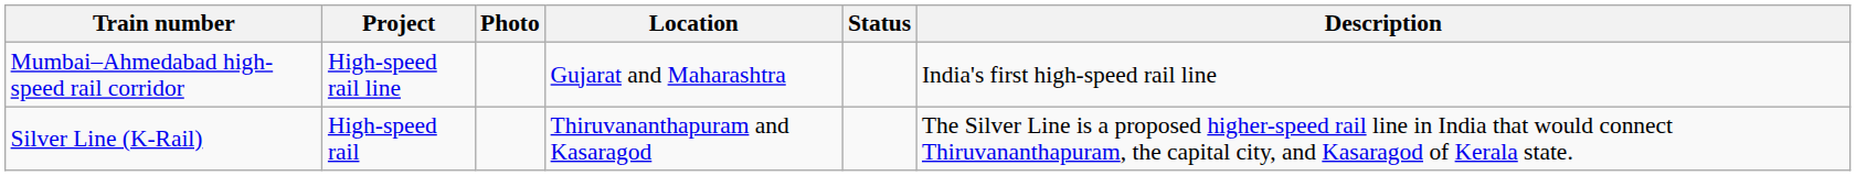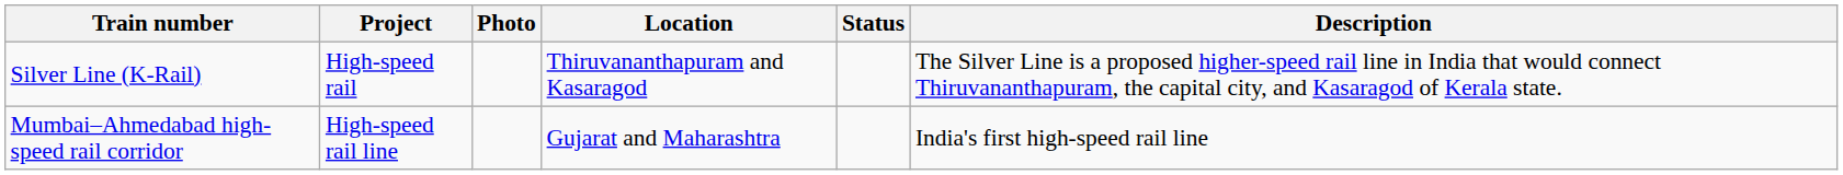 <table class="wikitable">
 <tr>
 <th>Train number</th>
 <th>Project</th>
 <th>Photo</th>
 <th>Location</th>
 <th>Status</th>
 <th>Description</th>
 </tr>
 <tr>
+<td><a href='#'>Silver Line (K-Rail)</a></td>
+<td><a href='#'>High-speed rail</a></td>
+<td></td>
+<td><a href='#'>Thiruvananthapuram</a> and <a href='#'>Kasaragod</a></td>
+<td></td>
+<td>The Silver Line is a proposed <a href='#'>higher-speed rail</a> line in India that would connect <a href='#'>Thiruvananthapuram</a>, the capital city, and <a href='#'>Kasaragod</a> of <a href='#'>Kerala</a> state.</td>
+</tr>
+<tr>
 <td><a href='#'>Mumbai–Ahmedabad high-speed rail corridor</a></td>
 <td><a href='#'>High-speed rail line</a></td>
 <td></td>
 <td><a href='#'>Gujarat</a> and <a href='#'>Maharashtra</a></td>
 <td></td>
 <td>India's first high-speed rail line</td>
 </tr>
-<tr>
-<td><a href='#'>Silver Line (K-Rail)</a></td>
-<td><a href='#'>High-speed rail</a></td>
-<td></td>
-<td><a href='#'>Thiruvananthapuram</a> and <a href='#'>Kasaragod</a></td>
-<td></td>
-<td>The Silver Line is a proposed <a href='#'>higher-speed rail</a> line in India that would connect <a href='#'>Thiruvananthapuram</a>, the capital city, and <a href='#'>Kasaragod</a> of <a href='#'>Kerala</a> state.</td>
-</tr>
 </table>
